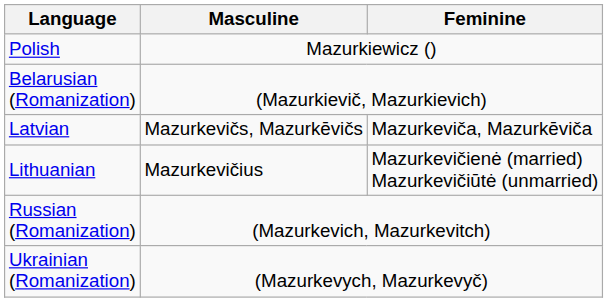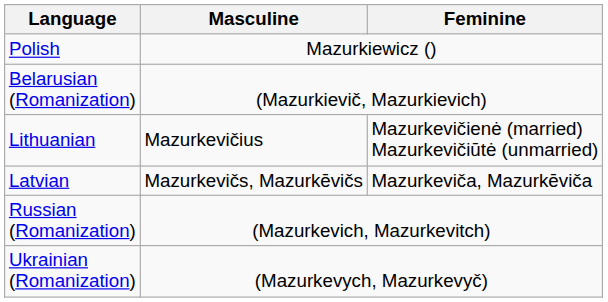 <table class="wikitable">
 <tr>
 <th>Language</th>
 <th>Masculine</th>
 <th>Feminine</th>
 </tr>
 <tr>
 <td><a href='#'>Polish</a></td>
 <td colspan=2 align=center>Mazurkiewicz ()</td>
 </tr>
 <tr>
 <td><a href='#'>Belarusian</a> <br>(<a href='#'>Romanization</a>)</td>
 <td colspan=2 align=center><br> (Mazurkievič, Mazurkievich)</td>
 </tr>
 <tr>
+<td><a href='#'>Lithuanian</a></td>
+<td>Mazurkevičius</td>
+<td>Mazurkevičienė (married)<br>Mazurkevičiūtė (unmarried)</td>
+</tr>
+<tr>
 <td><a href='#'>Latvian</a></td>
 <td>Mazurkevičs, Mazurkēvičs</td>
 <td>Mazurkeviča, Mazurkēviča</td>
-</tr>
-<tr>
-<td><a href='#'>Lithuanian</a></td>
-<td>Mazurkevičius</td>
-<td>Mazurkevičienė (married)<br>Mazurkevičiūtė (unmarried)</td>
 </tr>
 <tr>
 <td><a href='#'>Russian</a> <br>(<a href='#'>Romanization</a>)</td>
 <td colspan=2 align=center><br> (Mazurkevich, Mazurkevitch)</td>
 </tr>
 <tr>
 <td><a href='#'>Ukrainian</a> <br>(<a href='#'>Romanization</a>)</td>
 <td colspan=2 align=center><br> (Mazurkevych, Mazurkevyč)</td>
 </tr>
 </table>
